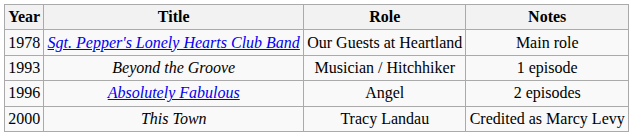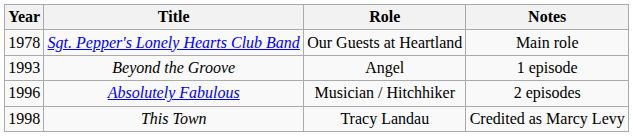 <table class="wikitable plainrowheaders" style="text-align:center;">
 <tr>
 <th scope="col">Year</th>
 <th scope="col">Title</th>
 <th scope="col">Role</th>
 <th scope="col">Notes</th>
 </tr>
 <tr>
 <td>1978</td>
 <td><em><a href='#'>Sgt. Pepper's Lonely Hearts Club Band</a></em></td>
 <td>Our Guests at Heartland</td>
 <td>Main role</td>
 </tr>
 <tr>
 <td>1993</td>
 <td><em>Beyond the Groove</em></td>
-<td>Musician / Hitchhiker</td>
+<td>Angel</td>
 <td>1 episode</td>
 </tr>
 <tr>
 <td>1996</td>
 <td><em><a href='#'>Absolutely Fabulous</a></em></td>
-<td>Angel</td>
+<td>Musician / Hitchhiker</td>
 <td>2 episodes</td>
 </tr>
 <tr>
-<td>2000</td>
+<td>1998</td>
 <td><em>This Town</em></td>
 <td>Tracy Landau</td>
 <td>Credited as Marcy Levy</td>
 </tr>
 </table>
